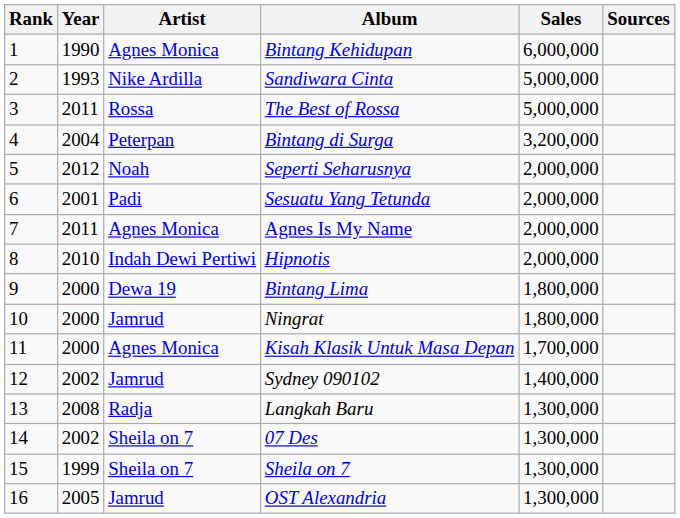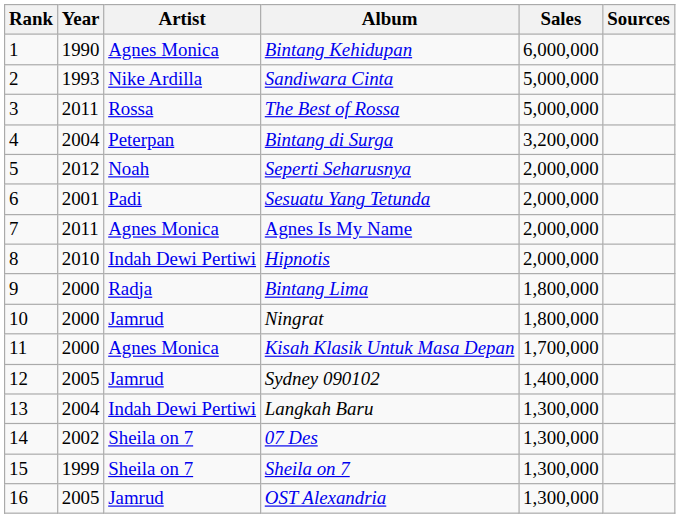 <table class="wikitable sortable">
 <tr>
 <th>Rank</th>
 <th>Year</th>
 <th>Artist</th>
 <th>Album</th>
 <th>Sales</th>
 <th>Sources</th>
 </tr>
 <tr>
 <td>1</td>
 <td>1990</td>
 <td><a href='#'>Agnes Monica</a></td>
 <td><em><a href='#'>Bintang Kehidupan</a></em></td>
 <td>6,000,000</td>
 <td></td>
 </tr>
 <tr>
 <td>2</td>
 <td>1993</td>
 <td><a href='#'>Nike Ardilla</a></td>
 <td><em><a href='#'>Sandiwara Cinta</a></em></td>
 <td>5,000,000</td>
 <td></td>
 </tr>
 <tr>
 <td>3</td>
 <td>2011</td>
 <td><a href='#'>Rossa</a></td>
 <td><em><a href='#'>The Best of Rossa</a></em></td>
 <td>5,000,000</td>
 <td></td>
 </tr>
 <tr>
 <td>4</td>
 <td>2004</td>
 <td><a href='#'>Peterpan</a></td>
 <td><em><a href='#'>Bintang di Surga</a></em></td>
 <td>3,200,000</td>
 <td></td>
 </tr>
 <tr>
 <td>5</td>
 <td>2012</td>
 <td><a href='#'>Noah</a></td>
 <td><em><a href='#'>Seperti Seharusnya</a></em></td>
 <td>2,000,000</td>
 <td></td>
 </tr>
 <tr>
 <td>6</td>
 <td>2001</td>
 <td><a href='#'>Padi</a></td>
 <td><em><a href='#'>Sesuatu Yang Tetunda</a></em></td>
 <td>2,000,000</td>
 <td></td>
 </tr>
 <tr>
 <td>7</td>
 <td>2011</td>
 <td><a href='#'>Agnes Monica</a></td>
 <td><a href='#'>Agnes Is My Name</a></td>
 <td>2,000,000</td>
 <td></td>
 </tr>
 <tr>
 <td>8</td>
 <td>2010</td>
 <td><a href='#'>Indah Dewi Pertiwi</a></td>
 <td><em><a href='#'>Hipnotis</a></em></td>
 <td>2,000,000</td>
 <td></td>
 </tr>
 <tr>
 <td>9</td>
 <td>2000</td>
-<td><a href='#'>Dewa 19</a></td>
+<td><a href='#'>Radja</a></td>
 <td><em><a href='#'>Bintang Lima</a></em></td>
 <td>1,800,000</td>
 <td></td>
 </tr>
 <tr>
 <td>10</td>
 <td>2000</td>
 <td><a href='#'>Jamrud</a></td>
 <td><em>Ningrat</em></td>
 <td>1,800,000</td>
 <td></td>
 </tr>
 <tr>
 <td>11</td>
 <td>2000</td>
 <td><a href='#'>Agnes Monica</a></td>
 <td><em><a href='#'>Kisah Klasik Untuk Masa Depan</a></em></td>
 <td>1,700,000</td>
 <td></td>
 </tr>
 <tr>
 <td>12</td>
-<td>2002</td>
+<td>2005</td>
 <td><a href='#'>Jamrud</a></td>
 <td><em>Sydney 090102</em></td>
 <td>1,400,000</td>
 <td></td>
 </tr>
 <tr>
 <td>13</td>
-<td>2008</td>
-<td><a href='#'>Radja</a></td>
+<td>2004</td>
+<td><a href='#'>Indah Dewi Pertiwi</a></td>
 <td><em>Langkah Baru</em></td>
 <td>1,300,000</td>
 <td></td>
 </tr>
 <tr>
 <td>14</td>
 <td>2002</td>
 <td><a href='#'>Sheila on 7</a></td>
 <td><em><a href='#'>07 Des</a></em></td>
 <td>1,300,000</td>
 <td></td>
 </tr>
 <tr>
 <td>15</td>
 <td>1999</td>
 <td><a href='#'>Sheila on 7</a></td>
 <td><em><a href='#'>Sheila on 7</a></em></td>
 <td>1,300,000</td>
 <td></td>
 </tr>
 <tr>
 <td>16</td>
 <td>2005</td>
 <td><a href='#'>Jamrud</a></td>
 <td><em><a href='#'>OST Alexandria</a></em></td>
 <td>1,300,000</td>
 <td></td>
 </tr>
 </table>
